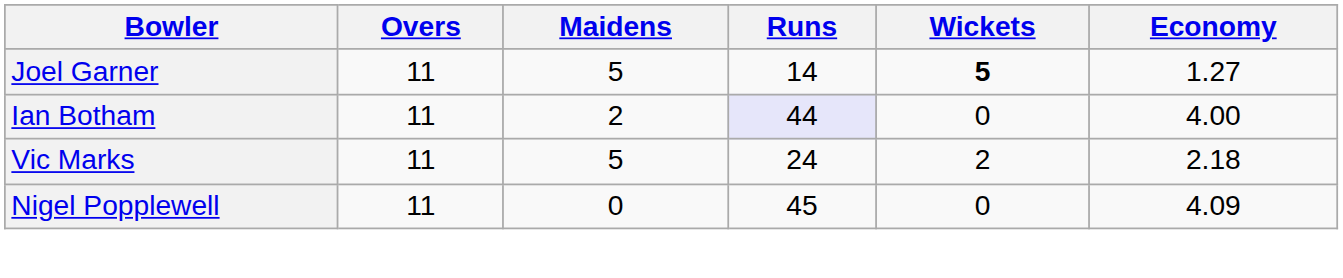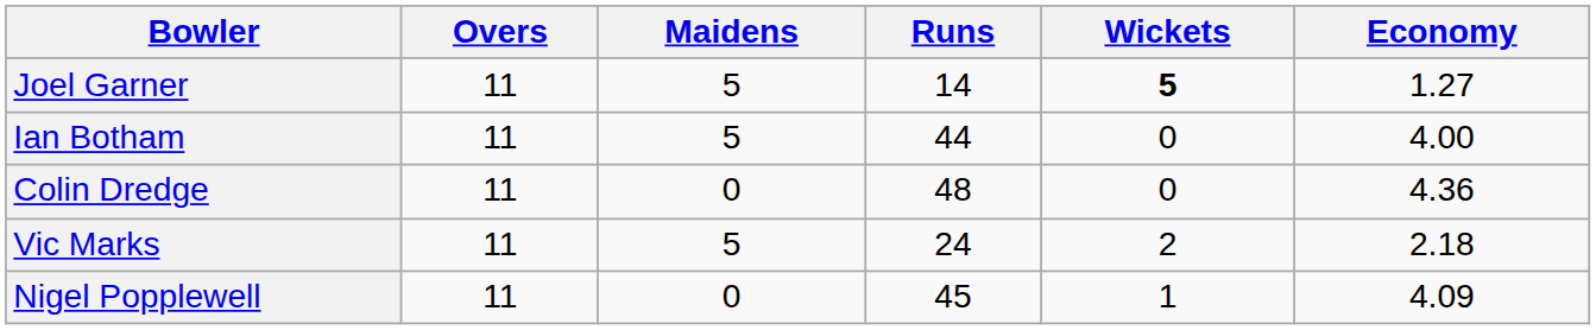 <table cellpadding="1" style="border:gray solid 1px; text-align:center; width:60%;" class="wikitable">
 <tr>
 <th scope="col" style="width:25%;"><a href='#'>Bowler</a></th>
 <th scope="col"><a href='#'>Overs</a></th>
 <th scope="col"><a href='#'>Maidens</a></th>
 <th scope="col"><a href='#'>Runs</a></th>
 <th scope="col"><a href='#'>Wickets</a></th>
 <th scope="col"><a href='#'>Economy</a></th>
 </tr>
 <tr>
 <th scope="row" style="font-weight: normal; text-align: left;"><a href='#'>Joel Garner</a></th>
 <td>11</td>
 <td>5</td>
 <td>14</td>
 <td><strong>5</strong></td>
 <td>1.27</td>
 </tr>
 <tr>
 <th scope="row" style="font-weight: normal; text-align: left;"><a href='#'>Ian Botham</a></th>
 <td>11</td>
-<td>2</td>
-<td style="background: lavender;">44</td>
+<td>5</td>
+<td>44</td>
 <td>0</td>
 <td>4.00</td>
+</tr>
+<tr>
+<th scope="row" style="font-weight: normal; text-align: left;"><a href='#'>Colin Dredge</a></th>
+<td>11</td>
+<td>0</td>
+<td>48</td>
+<td>0</td>
+<td>4.36</td>
 </tr>
 <tr>
 <th scope="row" style="font-weight: normal; text-align: left;"><a href='#'>Vic Marks</a></th>
 <td>11</td>
 <td>5</td>
 <td>24</td>
 <td>2</td>
 <td>2.18</td>
 </tr>
 <tr>
 <th scope="row" style="font-weight: normal; text-align: left;"><a href='#'>Nigel Popplewell</a></th>
 <td>11</td>
 <td>0</td>
 <td>45</td>
-<td>0</td>
+<td>1</td>
 <td>4.09</td>
 </tr>
 </table>
